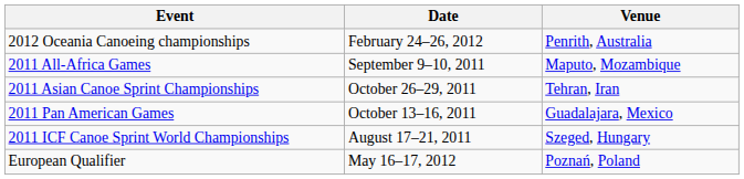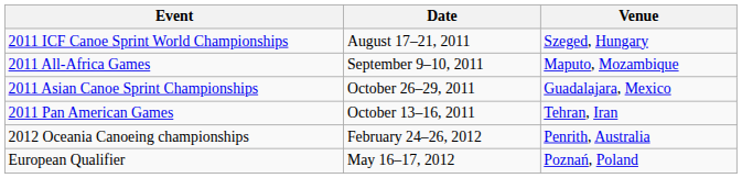 <table class=wikitable>
 <tr>
 <th width=350>Event</th>
 <th width=200>Date</th>
 <th width=200>Venue</th>
 </tr>
 <tr>
-<td>2012 Oceania Canoeing championships</td>
-<td>February 24–26, 2012</td>
-<td> <a href='#'>Penrith</a>, <a href='#'>Australia</a></td>
+<td><a href='#'>2011 ICF Canoe Sprint World Championships</a></td>
+<td>August 17–21, 2011</td>
+<td> <a href='#'>Szeged</a>, <a href='#'>Hungary</a></td>
 </tr>
 <tr>
 <td><a href='#'>2011 All-Africa Games</a></td>
 <td>September 9–10, 2011</td>
 <td> <a href='#'>Maputo</a>, <a href='#'>Mozambique</a></td>
 </tr>
 <tr>
 <td><a href='#'>2011 Asian Canoe Sprint Championships</a></td>
 <td>October 26–29, 2011</td>
-<td> <a href='#'>Tehran</a>, <a href='#'>Iran</a></td>
+<td> <a href='#'>Guadalajara</a>, <a href='#'>Mexico</a></td>
 </tr>
 <tr>
 <td><a href='#'>2011 Pan American Games</a></td>
 <td>October 13–16, 2011</td>
-<td> <a href='#'>Guadalajara</a>, <a href='#'>Mexico</a></td>
+<td> <a href='#'>Tehran</a>, <a href='#'>Iran</a></td>
 </tr>
 <tr>
-<td><a href='#'>2011 ICF Canoe Sprint World Championships</a></td>
-<td>August 17–21, 2011</td>
-<td> <a href='#'>Szeged</a>, <a href='#'>Hungary</a></td>
+<td>2012 Oceania Canoeing championships</td>
+<td>February 24–26, 2012</td>
+<td> <a href='#'>Penrith</a>, <a href='#'>Australia</a></td>
 </tr>
 <tr>
 <td>European Qualifier</td>
 <td>May 16–17, 2012</td>
 <td> <a href='#'>Poznań</a>, <a href='#'>Poland</a></td>
 </tr>
 </table>
